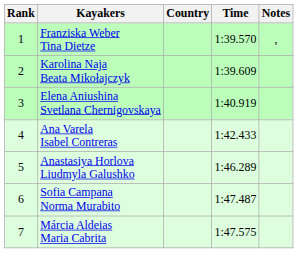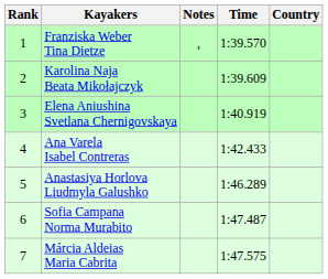 <table class="wikitable" style="text-align:center">
 <tr>
 <th>Rank</th>
 <th>Kayakers</th>
+<th>Notes</th>
+<th>Time</th>
 <th>Country</th>
-<th>Time</th>
-<th>Notes</th>
 </tr>
 <tr bgcolor=bbffbb>
 <td>1</td>
 <td align="left"><a href='#'>Franziska Weber</a><br><a href='#'>Tina Dietze</a></td>
+<td>, <strong></strong></td>
+<td>1:39.570</td>
 <td align="left"></td>
-<td>1:39.570</td>
-<td>, <strong></strong></td>
 </tr>
 <tr bgcolor=bbffbb>
 <td>2</td>
 <td align="left"><a href='#'>Karolina Naja</a><br><a href='#'>Beata Mikołajczyk</a></td>
+<td></td>
+<td>1:39.609</td>
 <td align="left"></td>
-<td>1:39.609</td>
-<td></td>
 </tr>
 <tr bgcolor=bbffbb>
 <td>3</td>
 <td align="left"><a href='#'>Elena Aniushina</a><br><a href='#'>Svetlana Chernigovskaya</a></td>
+<td></td>
+<td>1:40.919</td>
 <td align="left"></td>
-<td>1:40.919</td>
-<td></td>
 </tr>
 <tr bgcolor=ddffdd>
 <td>4</td>
 <td align="left"><a href='#'>Ana Varela</a><br><a href='#'>Isabel Contreras</a></td>
+<td></td>
+<td>1:42.433</td>
 <td align="left"></td>
-<td>1:42.433</td>
-<td></td>
 </tr>
 <tr bgcolor=ddffdd>
 <td>5</td>
 <td align="left"><a href='#'>Anastasiya Horlova</a><br><a href='#'>Liudmyla Galushko</a></td>
+<td></td>
+<td>1:46.289</td>
 <td align="left"></td>
-<td>1:46.289</td>
-<td></td>
 </tr>
 <tr bgcolor=ddffdd>
 <td>6</td>
 <td align="left"><a href='#'>Sofia Campana</a><br><a href='#'>Norma Murabito</a></td>
+<td></td>
+<td>1:47.487</td>
 <td align="left"></td>
-<td>1:47.487</td>
-<td></td>
 </tr>
 <tr bgcolor=ddffdd>
 <td>7</td>
 <td align="left"><a href='#'>Márcia Aldeias</a><br><a href='#'>Maria Cabrita</a></td>
+<td></td>
+<td>1:47.575</td>
 <td align="left"></td>
-<td>1:47.575</td>
-<td></td>
 </tr>
 </table>
